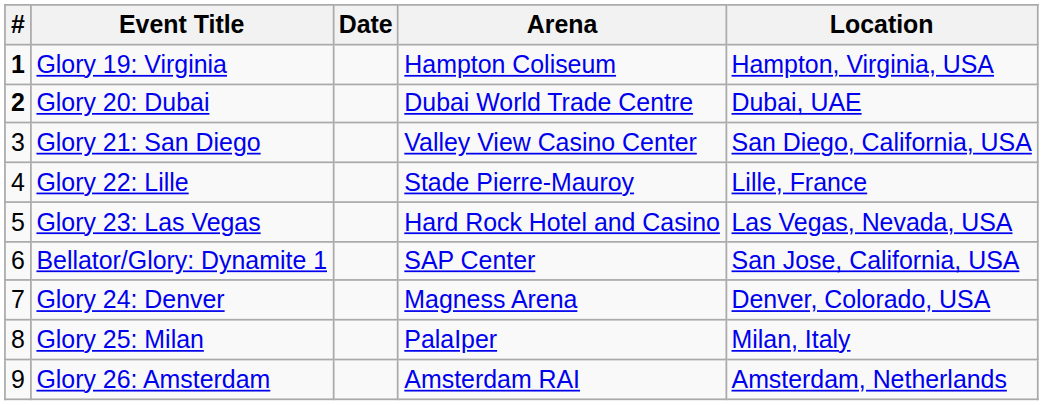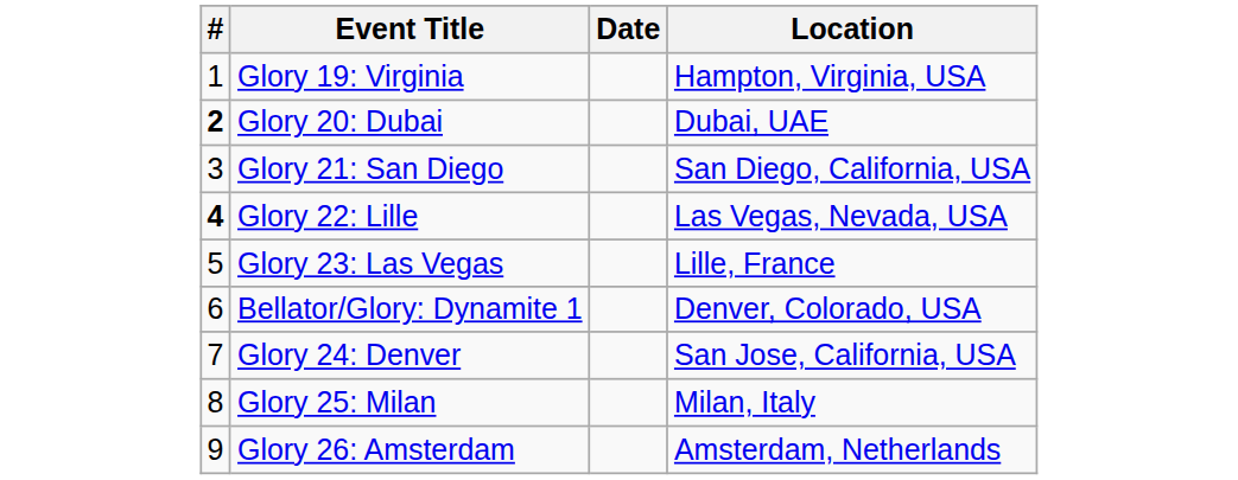 <table class="sortable wikitable succession-box" style="margin:1.0em auto; font-size:90%;">
 <tr>
 <th scope="col">#</th>
 <th scope="col">Event Title</th>
 <th scope="col">Date</th>
-<th scope="col">Arena</th>
 <th scope="col">Location</th>
 </tr>
 <tr>
-<td align=center><strong>1</strong></td>
+<td align=center>1</td>
 <td><a href='#'>Glory 19: Virginia</a></td>
 <td></td>
-<td><a href='#'>Hampton Coliseum</a></td>
 <td> <a href='#'>Hampton, Virginia, USA</a></td>
 </tr>
 <tr>
 <td align=center><strong>2</strong></td>
 <td><a href='#'>Glory 20: Dubai</a></td>
 <td></td>
-<td><a href='#'>Dubai World Trade Centre</a></td>
 <td> <a href='#'>Dubai, UAE</a></td>
 </tr>
 <tr>
 <td align=center>3</td>
 <td><a href='#'>Glory 21: San Diego</a></td>
 <td></td>
-<td><a href='#'>Valley View Casino Center</a></td>
 <td> <a href='#'>San Diego, California, USA</a></td>
 </tr>
 <tr>
-<td align=center>4</td>
+<td align=center><strong>4</strong></td>
 <td><a href='#'>Glory 22: Lille</a></td>
 <td></td>
-<td><a href='#'>Stade Pierre-Mauroy</a></td>
-<td> <a href='#'>Lille, France</a></td>
+<td> <a href='#'>Las Vegas, Nevada, USA</a></td>
 </tr>
 <tr>
 <td align=center>5</td>
 <td><a href='#'>Glory 23: Las Vegas</a></td>
 <td></td>
-<td><a href='#'>Hard Rock Hotel and Casino</a></td>
-<td> <a href='#'>Las Vegas, Nevada, USA</a></td>
+<td> <a href='#'>Lille, France</a></td>
 </tr>
 <tr>
 <td align=center>6</td>
 <td><a href='#'>Bellator/Glory: Dynamite 1</a></td>
 <td></td>
-<td><a href='#'>SAP Center</a></td>
-<td> <a href='#'>San Jose, California, USA</a></td>
+<td> <a href='#'>Denver, Colorado, USA</a></td>
 </tr>
 <tr>
 <td align=center>7</td>
 <td><a href='#'>Glory 24: Denver</a></td>
 <td></td>
-<td><a href='#'>Magness Arena</a></td>
-<td> <a href='#'>Denver, Colorado, USA</a></td>
+<td> <a href='#'>San Jose, California, USA</a></td>
 </tr>
 <tr>
 <td align=center>8</td>
 <td><a href='#'>Glory 25: Milan</a></td>
 <td></td>
-<td><a href='#'>PalaIper</a></td>
 <td> <a href='#'>Milan, Italy</a></td>
 </tr>
 <tr>
 <td align=center>9</td>
 <td><a href='#'>Glory 26: Amsterdam</a></td>
 <td></td>
-<td><a href='#'>Amsterdam RAI</a></td>
 <td> <a href='#'>Amsterdam, Netherlands</a></td>
 </tr>
 </table>
